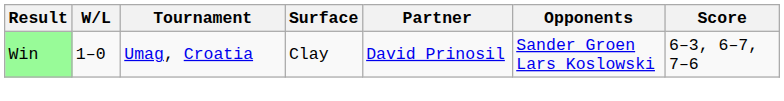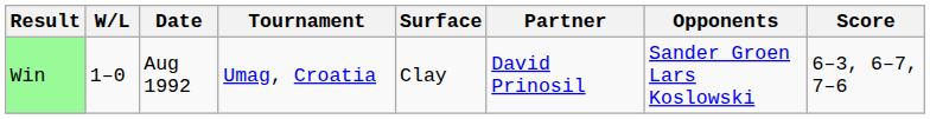 <table class="sortable wikitable">
 <tr>
 <th style="width:40px">Result</th>
 <th style="width:35px" class="unsortable">W/L</th>
+<th style="width:60px">Date</th>
 <th style="width:140px">Tournament</th>
 <th style="width:50px">Surface</th>
 <th style="width:130px">Partner</th>
 <th style="width:130px">Opponents</th>
 <th style="width:100px" class="unsortable">Score</th>
 </tr>
 <tr>
 <td style="background:#98fb98;">Win</td>
 <td>1–0</td>
+<td>Aug 1992</td>
 <td><a href='#'>Umag</a>, <a href='#'>Croatia</a></td>
 <td>Clay</td>
 <td> <a href='#'>David Prinosil</a></td>
 <td> <a href='#'>Sander Groen</a><br> <a href='#'>Lars Koslowski</a></td>
 <td>6–3, 6–7, 7–6</td>
 </tr>
 </table>
